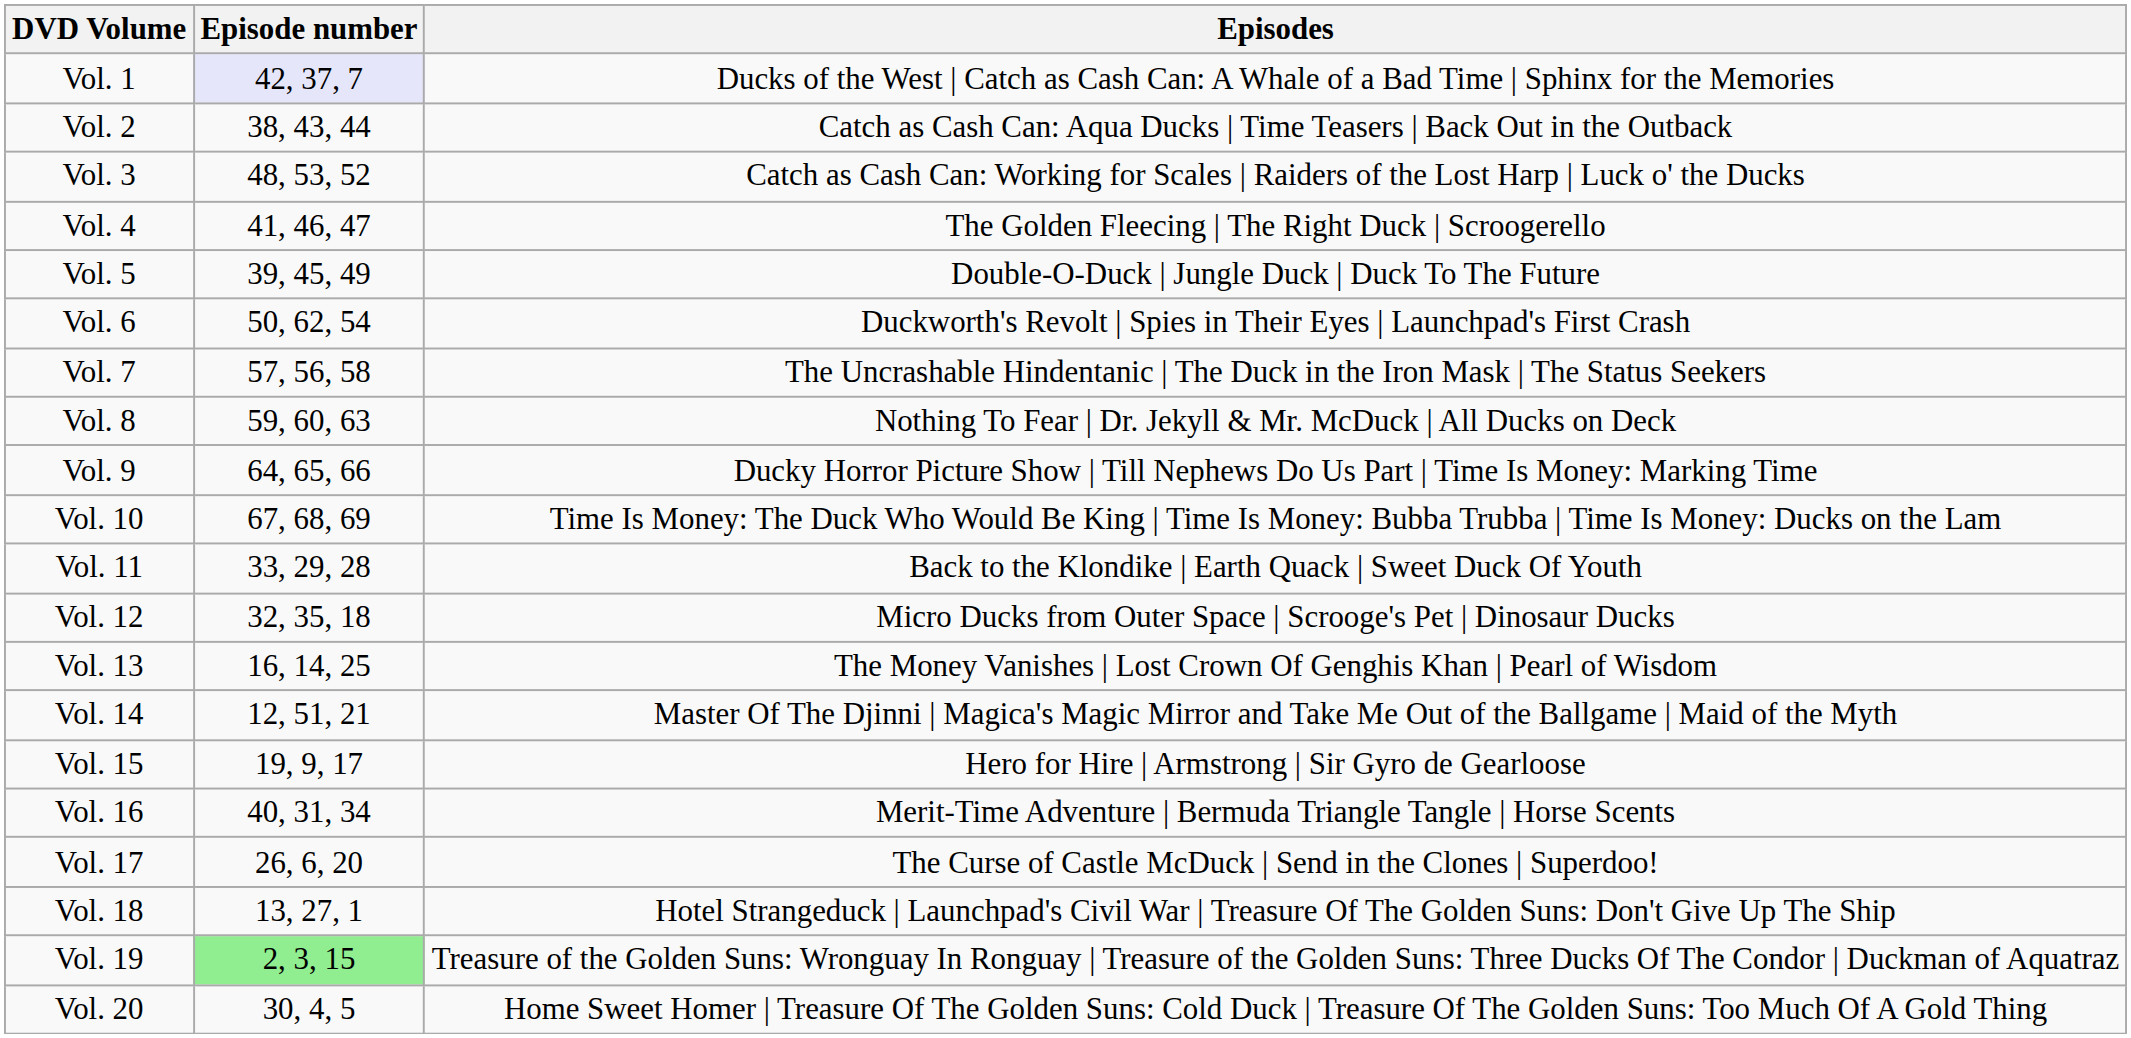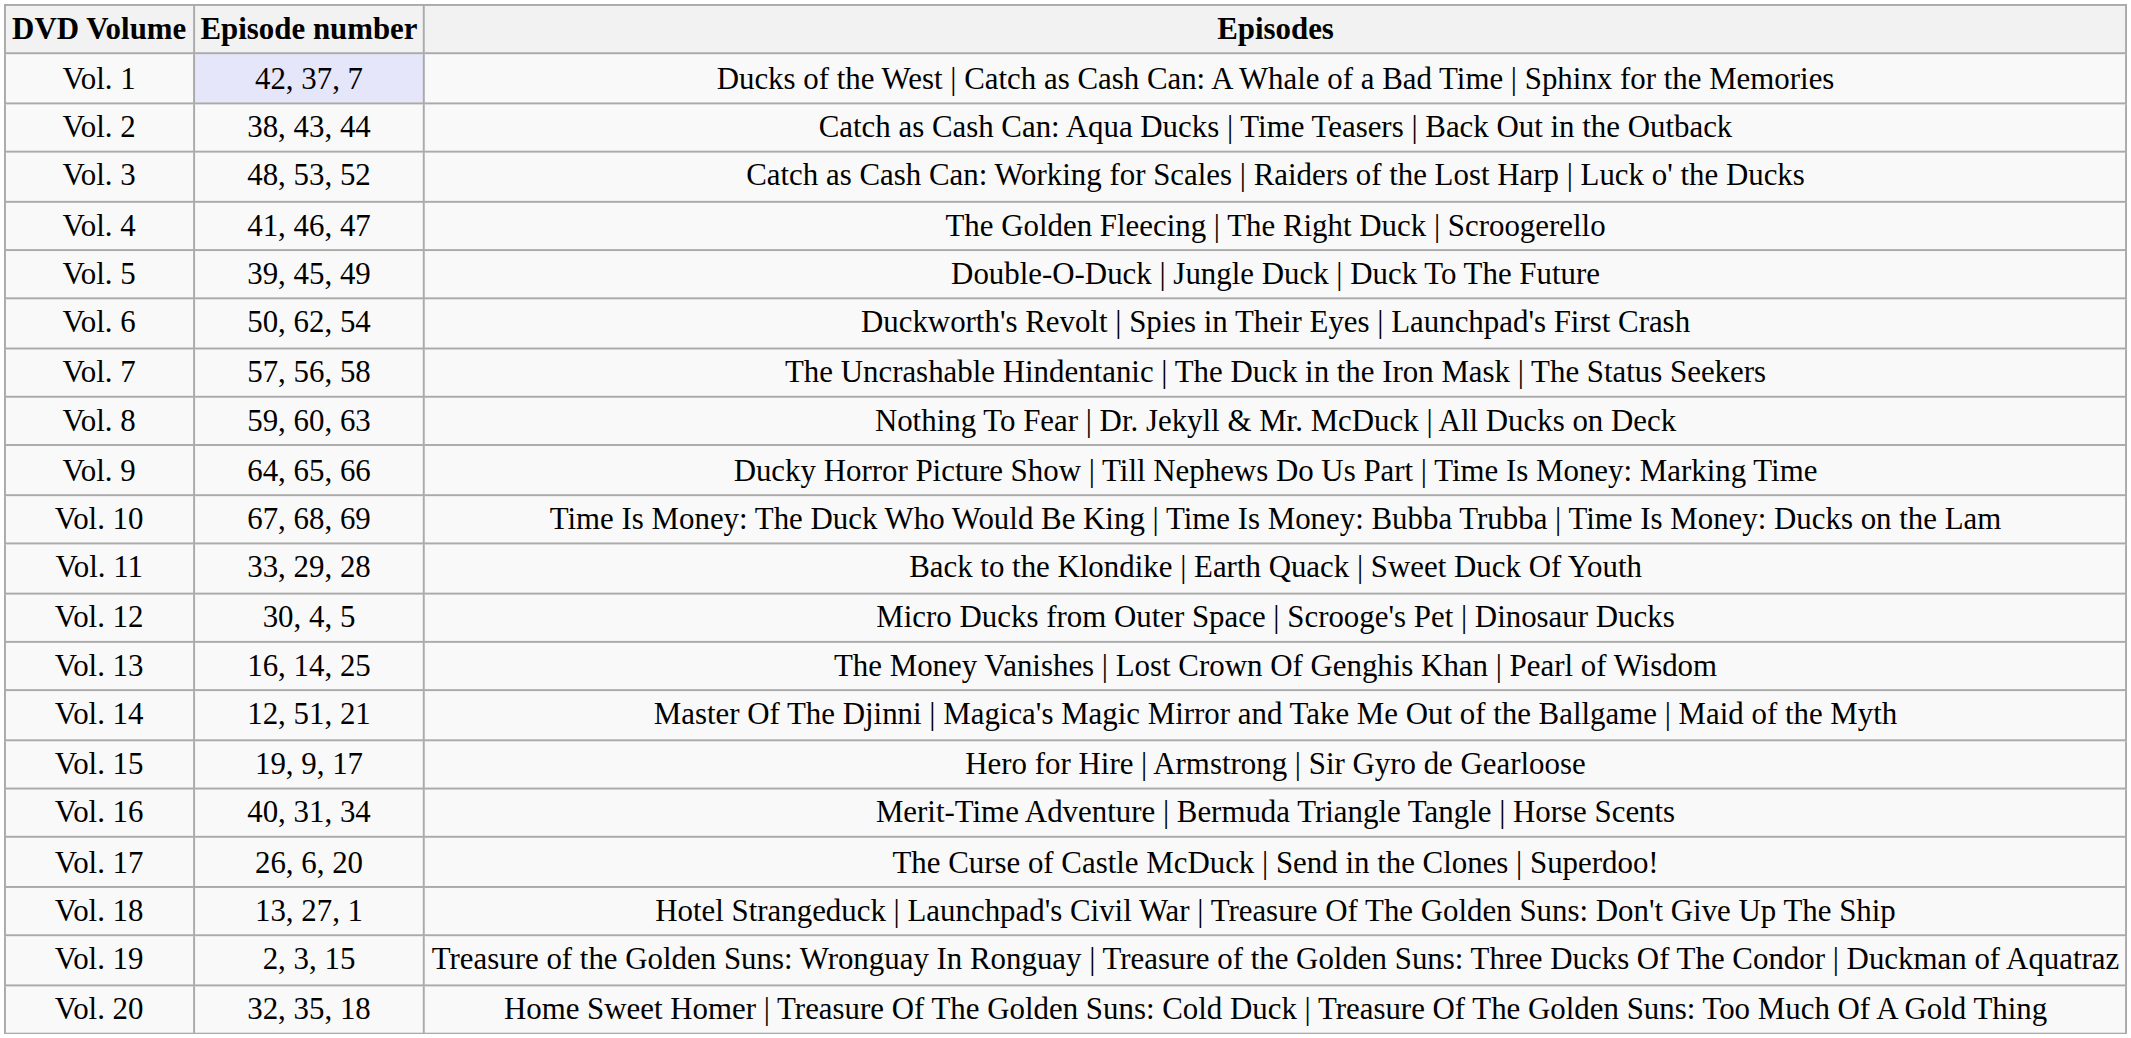 <table class="wikitable" style="text-align: center;">
 <tr>
 <th>DVD Volume</th>
 <th>Episode number</th>
 <th>Episodes</th>
 </tr>
 <tr>
 <td>Vol. 1</td>
 <td style="background: lavender;">42, 37, 7</td>
 <td>Ducks of the West | Catch as Cash Can: A Whale of a Bad Time | Sphinx for the Memories</td>
 </tr>
 <tr>
 <td>Vol. 2</td>
 <td>38, 43, 44</td>
 <td>Catch as Cash Can: Aqua Ducks | Time Teasers | Back Out in the Outback</td>
 </tr>
 <tr>
 <td>Vol. 3</td>
 <td>48, 53, 52</td>
 <td>Catch as Cash Can: Working for Scales | Raiders of the Lost Harp | Luck o' the Ducks</td>
 </tr>
 <tr>
 <td>Vol. 4</td>
 <td>41, 46, 47</td>
 <td>The Golden Fleecing | The Right Duck | Scroogerello</td>
 </tr>
 <tr>
 <td>Vol. 5</td>
 <td>39, 45, 49</td>
 <td>Double-O-Duck | Jungle Duck | Duck To The Future</td>
 </tr>
 <tr>
 <td>Vol. 6</td>
 <td>50, 62, 54</td>
 <td>Duckworth's Revolt | Spies in Their Eyes | Launchpad's First Crash</td>
 </tr>
 <tr>
 <td>Vol. 7</td>
 <td>57, 56, 58</td>
 <td>The Uncrashable Hindentanic | The Duck in the Iron Mask | The Status Seekers</td>
 </tr>
 <tr>
 <td>Vol. 8</td>
 <td>59, 60, 63</td>
 <td>Nothing To Fear | Dr. Jekyll & Mr. McDuck | All Ducks on Deck</td>
 </tr>
 <tr>
 <td>Vol. 9</td>
 <td>64, 65, 66</td>
 <td>Ducky Horror Picture Show | Till Nephews Do Us Part | Time Is Money: Marking Time</td>
 </tr>
 <tr>
 <td>Vol. 10</td>
 <td>67, 68, 69</td>
 <td>Time Is Money: The Duck Who Would Be King | Time Is Money: Bubba Trubba | Time Is Money: Ducks on the Lam</td>
 </tr>
 <tr>
 <td>Vol. 11</td>
 <td>33, 29, 28</td>
 <td>Back to the Klondike | Earth Quack | Sweet Duck Of Youth</td>
 </tr>
 <tr>
 <td>Vol. 12</td>
-<td>32, 35, 18</td>
+<td>30, 4, 5</td>
 <td>Micro Ducks from Outer Space | Scrooge's Pet | Dinosaur Ducks</td>
 </tr>
 <tr>
 <td>Vol. 13</td>
 <td>16, 14, 25</td>
 <td>The Money Vanishes | Lost Crown Of Genghis Khan | Pearl of Wisdom</td>
 </tr>
 <tr>
 <td>Vol. 14</td>
 <td>12, 51, 21</td>
 <td>Master Of The Djinni | Magica's Magic Mirror and Take Me Out of the Ballgame | Maid of the Myth</td>
 </tr>
 <tr>
 <td>Vol. 15</td>
 <td>19, 9, 17</td>
 <td>Hero for Hire | Armstrong | Sir Gyro de Gearloose</td>
 </tr>
 <tr>
 <td>Vol. 16</td>
 <td>40, 31, 34</td>
 <td>Merit-Time Adventure | Bermuda Triangle Tangle | Horse Scents</td>
 </tr>
 <tr>
 <td>Vol. 17</td>
 <td>26, 6, 20</td>
 <td>The Curse of Castle McDuck | Send in the Clones | Superdoo!</td>
 </tr>
 <tr>
 <td>Vol. 18</td>
 <td>13, 27, 1</td>
 <td>Hotel Strangeduck | Launchpad's Civil War | Treasure Of The Golden Suns: Don't Give Up The Ship</td>
 </tr>
 <tr>
 <td>Vol. 19</td>
-<td style="background: lightgreen;">2, 3, 15</td>
+<td>2, 3, 15</td>
 <td>Treasure of the Golden Suns: Wronguay In Ronguay | Treasure of the Golden Suns: Three Ducks Of The Condor | Duckman of Aquatraz</td>
 </tr>
 <tr>
 <td>Vol. 20</td>
-<td>30, 4, 5</td>
+<td>32, 35, 18</td>
 <td>Home Sweet Homer | Treasure Of The Golden Suns: Cold Duck | Treasure Of The Golden Suns: Too Much Of A Gold Thing</td>
 </tr>
 </table>
